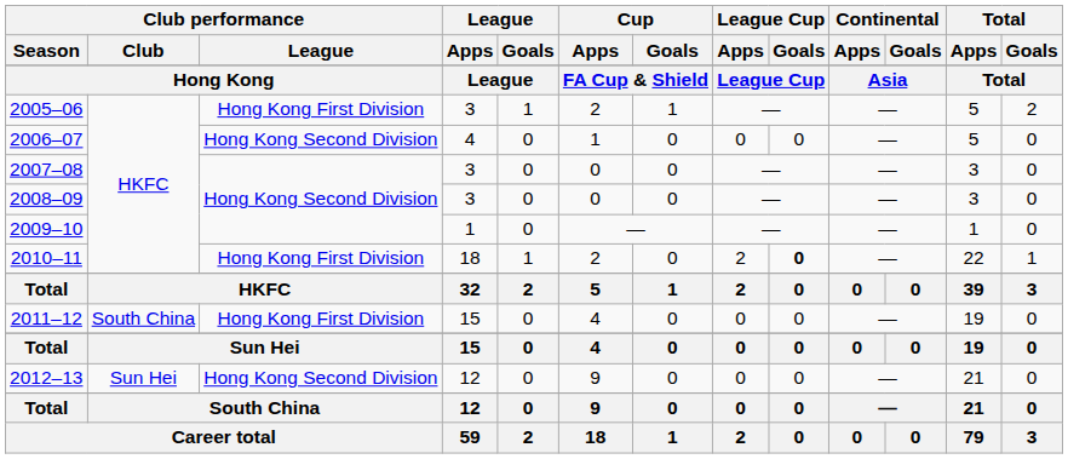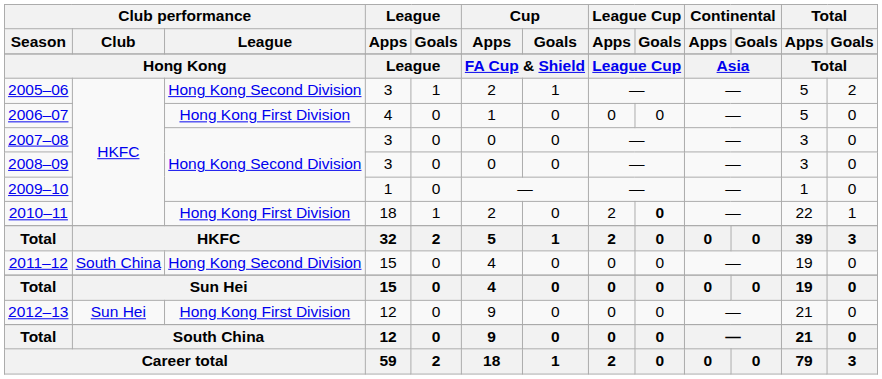 <table class="wikitable" style="text-align:center">
 <tr>
 <th colspan=3>Club performance</th>
 <th colspan=2>League</th>
 <th colspan=2>Cup</th>
 <th colspan=2>League Cup</th>
 <th colspan=2>Continental</th>
 <th colspan=2>Total</th>
 </tr>
 <tr>
 <th>Season</th>
 <th>Club</th>
 <th>League</th>
 <th>Apps</th>
 <th>Goals</th>
 <th>Apps</th>
 <th>Goals</th>
 <th>Apps</th>
 <th>Goals</th>
 <th>Apps</th>
 <th>Goals</th>
 <th>Apps</th>
 <th>Goals</th>
 </tr>
 <tr>
 </tr>
 <tr>
 <th colspan=3>Hong Kong</th>
 <th colspan=2>League</th>
 <th colspan=2><a href='#'>FA Cup</a> & <a href='#'>Shield</a></th>
 <th colspan=2><a href='#'>League Cup</a></th>
 <th colspan=2><a href='#'>Asia</a></th>
 <th colspan=2>Total</th>
 </tr>
 <tr>
 <td><a href='#'>2005–06</a></td>
 <td rowspan="6"><a href='#'>HKFC</a></td>
-<td><a href='#'>Hong Kong First Division</a></td>
+<td><a href='#'>Hong Kong Second Division</a></td>
 <td>3</td>
 <td>1</td>
 <td>2</td>
 <td>1</td>
 <td colspan="2">—</td>
 <td colspan="2">—</td>
 <td>5</td>
 <td>2</td>
 </tr>
 <tr>
 <td><a href='#'>2006–07</a></td>
-<td><a href='#'>Hong Kong Second Division</a></td>
+<td><a href='#'>Hong Kong First Division</a></td>
 <td>4</td>
 <td>0</td>
 <td>1</td>
 <td>0</td>
 <td>0</td>
 <td>0</td>
 <td colspan="2">—</td>
 <td>5</td>
 <td>0</td>
 </tr>
 <tr>
 <td><a href='#'>2007–08</a></td>
 <td rowspan="3"><a href='#'>Hong Kong Second Division</a></td>
 <td>3</td>
 <td>0</td>
 <td>0</td>
 <td>0</td>
 <td colspan="2">—</td>
 <td colspan="2">—</td>
 <td>3</td>
 <td>0</td>
 </tr>
 <tr>
 <td><a href='#'>2008–09</a></td>
 <td>3</td>
 <td>0</td>
 <td>0</td>
 <td>0</td>
 <td colspan="2">—</td>
 <td colspan="2">—</td>
 <td>3</td>
 <td>0</td>
 </tr>
 <tr>
 <td><a href='#'>2009–10</a></td>
 <td>1</td>
 <td>0</td>
 <td colspan="2">—</td>
 <td colspan="2">—</td>
 <td colspan="2">—</td>
 <td>1</td>
 <td>0</td>
 </tr>
 <tr>
 <td><a href='#'>2010–11</a></td>
 <td><a href='#'>Hong Kong First Division</a></td>
 <td>18</td>
 <td>1</td>
 <td>2</td>
 <td>0</td>
 <td>2</td>
 <td><strong>0</strong></td>
 <td colspan="2">—</td>
 <td>22</td>
 <td>1</td>
 </tr>
 <tr>
 </tr>
 <tr>
 <th rowspan=1>Total</th>
 <th colspan=2>HKFC</th>
 <th>32</th>
 <th>2</th>
 <th>5</th>
 <th>1</th>
 <th>2</th>
 <th>0</th>
 <th>0</th>
 <th>0</th>
 <th>39</th>
 <th>3</th>
 </tr>
 <tr>
 <td><a href='#'>2011–12</a></td>
 <td rowspan="1"><a href='#'>South China</a></td>
-<td><a href='#'>Hong Kong First Division</a></td>
+<td><a href='#'>Hong Kong Second Division</a></td>
 <td>15</td>
 <td>0</td>
 <td>4</td>
 <td>0</td>
 <td>0</td>
 <td>0</td>
 <td colspan="2">—</td>
 <td>19</td>
 <td>0</td>
 </tr>
 <tr>
 </tr>
 <tr>
 <th rowspan=1>Total</th>
 <th colspan=2>Sun Hei</th>
 <th>15</th>
 <th>0</th>
 <th>4</th>
 <th>0</th>
 <th>0</th>
 <th>0</th>
 <th>0</th>
 <th>0</th>
 <th>19</th>
 <th>0</th>
 </tr>
 <tr>
 <td><a href='#'>2012–13</a></td>
 <td><a href='#'>Sun Hei</a></td>
-<td><a href='#'>Hong Kong Second Division</a></td>
+<td><a href='#'>Hong Kong First Division</a></td>
 <td>12</td>
 <td>0</td>
 <td>9</td>
 <td>0</td>
 <td>0</td>
 <td>0</td>
 <td colspan="2">—</td>
 <td>21</td>
 <td>0</td>
 </tr>
 <tr>
 </tr>
 <tr>
 <th rowspan=1>Total</th>
 <th colspan=2>South China</th>
 <th>12</th>
 <th>0</th>
 <th>9</th>
 <th>0</th>
 <th>0</th>
 <th>0</th>
 <th colspan="2">—</th>
 <th>21</th>
 <th>0</th>
 </tr>
 <tr>
 <th colspan=3>Career total</th>
 <th>59</th>
 <th>2</th>
 <th>18</th>
 <th>1</th>
 <th>2</th>
 <th>0</th>
 <th>0</th>
 <th>0</th>
 <th>79</th>
 <th>3</th>
 </tr>
 </table>
